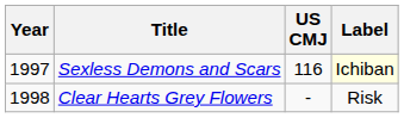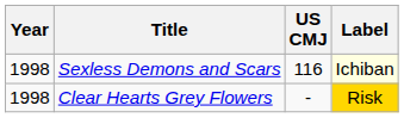 <table class="wikitable">
 <tr>
 <th style="text-align: center;">Year</th>
 <th style="text-align: center;">Title</th>
 <th style="text-align: center;">US<br>CMJ</th>
 <th style="text-align: center;">Label</th>
 </tr>
 <tr>
-<td style="text-align: center;">1997</td>
+<td style="text-align: center;">1998</td>
 <td><em><a href='#'>Sexless Demons and Scars</a></em></td>
 <td style="text-align: center;">116</td>
 <td style="background: lightyellow; text-align: center;">Ichiban</td>
 </tr>
 <tr>
 <td style="text-align: center;">1998</td>
 <td><em><a href='#'>Clear Hearts Grey Flowers</a></em></td>
 <td style="text-align: center;">-</td>
-<td style="text-align: center;">Risk</td>
+<td style="background: gold; text-align: center;">Risk</td>
 </tr>
 </table>
